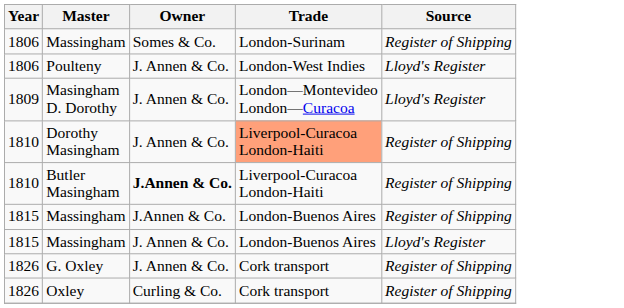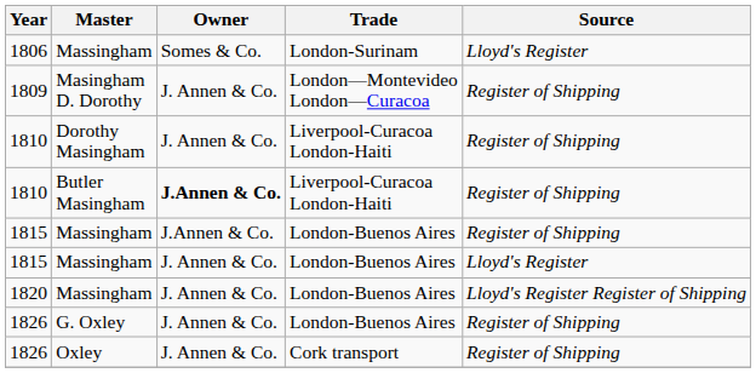 <table class="sortable wikitable">
 <tr>
 <th>Year</th>
 <th>Master</th>
 <th>Owner</th>
 <th>Trade</th>
 <th>Source</th>
 </tr>
 <tr>
 <td>1806</td>
 <td>Massingham</td>
 <td>Somes & Co.</td>
 <td>London-Surinam</td>
-<td><em>Register of Shipping</em></td>
-</tr>
-<tr>
-<td>1806</td>
-<td>Poulteny</td>
-<td>J. Annen & Co.</td>
-<td>London-West Indies</td>
 <td><em>Lloyd's Register</em></td>
 </tr>
 <tr>
 <td>1809</td>
 <td>Masingham<br>D. Dorothy</td>
 <td>J. Annen & Co.</td>
 <td>London—Montevideo<br>London—<a href='#'>Curacoa</a></td>
-<td><em>Lloyd's Register</em></td>
+<td><em>Register of Shipping</em></td>
 </tr>
 <tr>
 <td>1810</td>
 <td>Dorothy<br> Masingham</td>
 <td>J. Annen & Co.</td>
-<td style="background: lightsalmon;">Liverpool-Curacoa<br> London-Haiti</td>
+<td>Liverpool-Curacoa<br> London-Haiti</td>
 <td><em>Register of Shipping</em></td>
 </tr>
 <tr>
 <td>1810</td>
 <td>Butler<br>Masingham</td>
 <td><strong>J.Annen & Co.</strong></td>
 <td>Liverpool-Curacoa<br> London-Haiti</td>
 <td><em>Register of Shipping</em></td>
 </tr>
 <tr>
 <td>1815</td>
 <td>Massingham</td>
 <td>J.Annen & Co.</td>
 <td>London-Buenos Aires</td>
 <td><em>Register of Shipping</em></td>
 </tr>
 <tr>
 <td>1815</td>
 <td>Massingham</td>
 <td>J. Annen & Co.</td>
 <td>London-Buenos Aires</td>
 <td><em>Lloyd's Register</em> </td>
 </tr>
 <tr>
+<td>1820</td>
+<td>Massingham</td>
+<td>J. Annen & Co.</td>
+<td>London-Buenos Aires</td>
+<td><em>Lloyd's Register</em> <em>Register of Shipping</em></td>
+</tr>
+<tr>
 <td>1826</td>
 <td>G. Oxley</td>
 <td>J. Annen & Co.</td>
-<td>Cork transport</td>
+<td>London-Buenos Aires</td>
 <td><em>Register of Shipping</em></td>
 </tr>
 <tr>
 <td>1826</td>
 <td>Oxley</td>
-<td>Curling & Co.</td>
+<td>J. Annen & Co.</td>
 <td>Cork transport</td>
 <td><em>Register of Shipping</em></td>
 </tr>
 <tr>
 </tr>
 </table>
